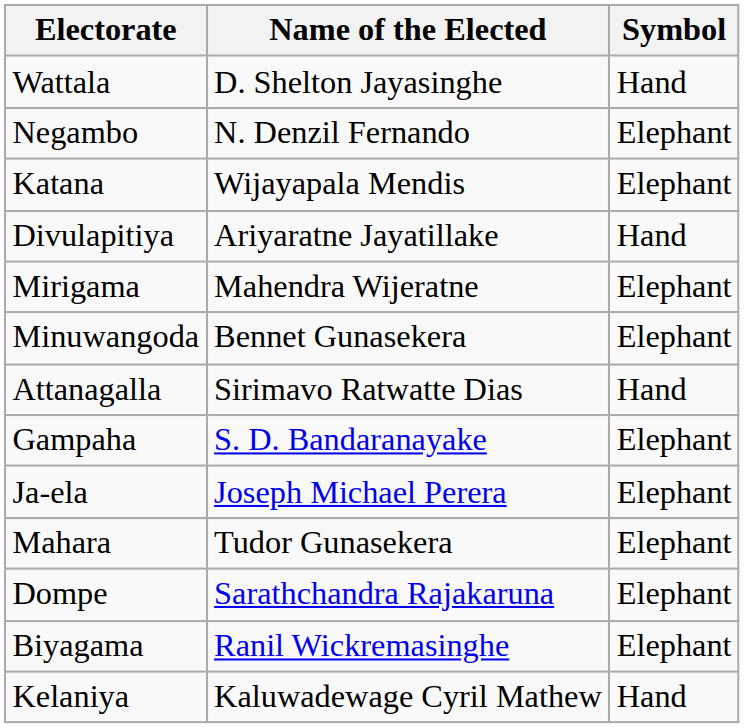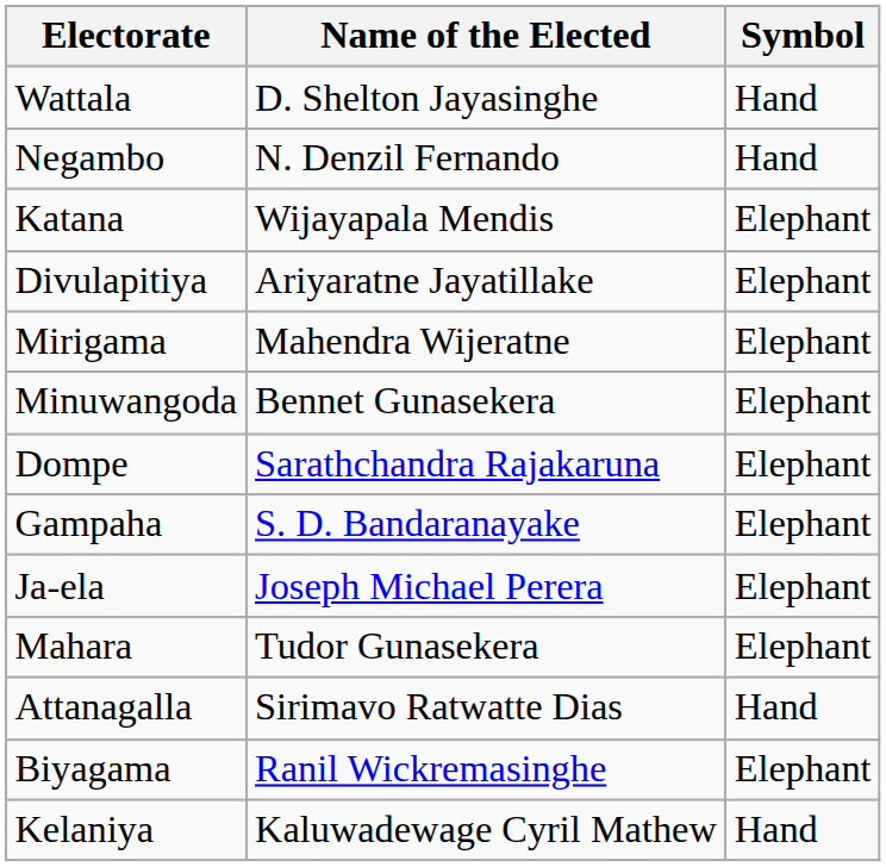 <table class="wikitable" border="1">
 <tr>
 <th>Electorate</th>
 <th>Name of the Elected</th>
 <th>Symbol</th>
 </tr>
 <tr>
 <td>Wattala</td>
 <td>D. Shelton Jayasinghe</td>
 <td>Hand</td>
 </tr>
 <tr>
 <td>Negambo</td>
 <td>N. Denzil Fernando</td>
-<td>Elephant</td>
+<td>Hand</td>
 </tr>
 <tr>
 <td>Katana</td>
 <td>Wijayapala Mendis</td>
 <td>Elephant</td>
 </tr>
 <tr>
 <td>Divulapitiya</td>
 <td>Ariyaratne Jayatillake</td>
-<td>Hand</td>
+<td>Elephant</td>
 </tr>
 <tr>
 <td>Mirigama</td>
 <td>Mahendra Wijeratne</td>
 <td>Elephant</td>
 </tr>
 <tr>
 <td>Minuwangoda</td>
 <td>Bennet Gunasekera</td>
 <td>Elephant</td>
 </tr>
 <tr>
-<td>Attanagalla</td>
-<td>Sirimavo Ratwatte Dias</td>
-<td>Hand</td>
+<td>Dompe</td>
+<td><a href='#'>Sarathchandra Rajakaruna</a></td>
+<td>Elephant</td>
 </tr>
 <tr>
 <td>Gampaha</td>
 <td><a href='#'>S. D. Bandaranayake</a></td>
 <td>Elephant</td>
 </tr>
 <tr>
 <td>Ja-ela</td>
 <td><a href='#'>Joseph Michael Perera</a></td>
 <td>Elephant</td>
 </tr>
 <tr>
 <td>Mahara</td>
 <td>Tudor Gunasekera</td>
 <td>Elephant</td>
 </tr>
 <tr>
-<td>Dompe</td>
-<td><a href='#'>Sarathchandra Rajakaruna</a></td>
-<td>Elephant</td>
+<td>Attanagalla</td>
+<td>Sirimavo Ratwatte Dias</td>
+<td>Hand</td>
 </tr>
 <tr>
 <td>Biyagama</td>
 <td><a href='#'>Ranil Wickremasinghe</a></td>
 <td>Elephant</td>
 </tr>
 <tr>
 <td>Kelaniya</td>
 <td>Kaluwadewage Cyril Mathew</td>
 <td>Hand</td>
 </tr>
 </table>
